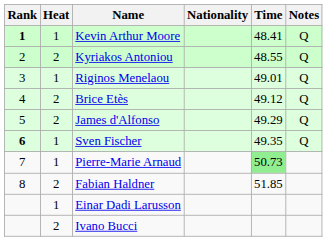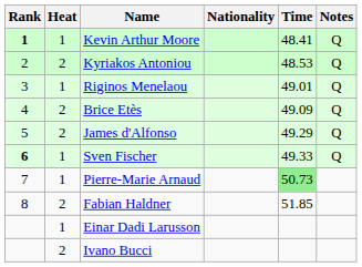 <table class="wikitable sortable" style="text-align:center; font-size:95%">
 <tr>
 <th>Rank</th>
 <th>Heat</th>
 <th>Name</th>
 <th>Nationality</th>
 <th>Time</th>
 <th>Notes</th>
 </tr>
 <tr bgcolor=ccffcc>
 <td><strong>1</strong></td>
 <td>1</td>
 <td align=left><a href='#'>Kevin Arthur Moore</a></td>
 <td align=left></td>
 <td>48.41</td>
 <td>Q</td>
 </tr>
 <tr bgcolor=ccffcc>
 <td>2</td>
 <td>2</td>
 <td align=left><a href='#'>Kyriakos Antoniou</a></td>
 <td align=left></td>
-<td>48.55</td>
+<td>48.53</td>
 <td>Q</td>
 </tr>
 <tr bgcolor=ddffdd>
 <td>3</td>
 <td>1</td>
 <td align=left><a href='#'>Riginos Menelaou</a></td>
 <td align=left></td>
 <td>49.01</td>
 <td>Q</td>
 </tr>
 <tr bgcolor=ddffdd>
 <td>4</td>
 <td>2</td>
 <td align=left><a href='#'>Brice Etès</a></td>
 <td align=left></td>
-<td>49.12</td>
+<td>49.09</td>
 <td>Q</td>
 </tr>
 <tr bgcolor=ddffdd>
 <td>5</td>
 <td>2</td>
 <td align=left><a href='#'>James d'Alfonso</a></td>
 <td align=left></td>
 <td>49.29</td>
 <td>Q</td>
 </tr>
 <tr bgcolor=ddffdd>
 <td><strong>6</strong></td>
 <td>1</td>
 <td align=left><a href='#'>Sven Fischer</a></td>
 <td align=left></td>
-<td>49.35</td>
+<td>49.33</td>
 <td>Q</td>
 </tr>
 <tr>
 <td>7</td>
 <td>1</td>
 <td align=left><a href='#'>Pierre-Marie Arnaud</a></td>
 <td align=left></td>
 <td style="background: lightgreen;">50.73</td>
 <td></td>
 </tr>
 <tr>
 <td>8</td>
 <td>2</td>
 <td align=left><a href='#'>Fabian Haldner</a></td>
 <td align=left></td>
 <td>51.85</td>
 <td></td>
 </tr>
 <tr>
 <td></td>
 <td>1</td>
 <td align=left><a href='#'>Einar Dadi Larusson</a></td>
 <td align=left></td>
 <td></td>
 <td></td>
 </tr>
 <tr>
 <td></td>
 <td>2</td>
 <td align=left><a href='#'>Ivano Bucci</a></td>
 <td align=left></td>
 <td></td>
 <td></td>
 </tr>
 </table>
